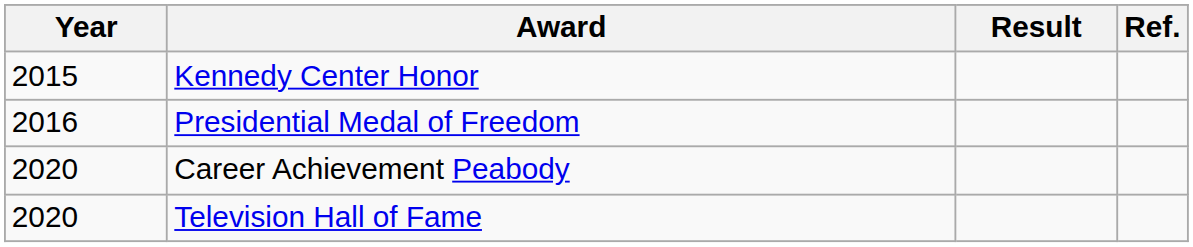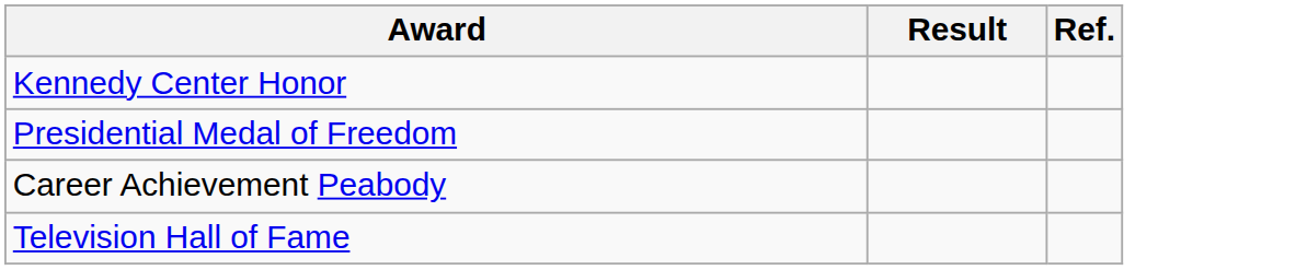 <table class=wikitable>
 <tr>
-<th scope="col" style="width:5em;">Year</th>
 <th scope="col" style="width:26em;">Award</th>
 <th scope="col" style="width:5em;">Result</th>
 <th>Ref.</th>
 </tr>
 <tr>
-<td>2015</td>
 <td><a href='#'>Kennedy Center Honor</a></td>
 <td></td>
 <td></td>
 </tr>
 <tr>
-<td>2016</td>
 <td><a href='#'>Presidential Medal of Freedom</a></td>
 <td></td>
 <td></td>
 </tr>
 <tr>
-<td>2020</td>
 <td>Career Achievement <a href='#'>Peabody</a></td>
 <td></td>
 <td></td>
 </tr>
 <tr>
-<td>2020</td>
 <td><a href='#'>Television Hall of Fame</a></td>
 <td></td>
 <td></td>
 </tr>
 </table>
